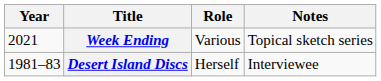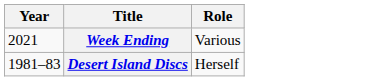 <table class="wikitable plainrowheaders sortable">
 <tr>
 <th scope="col">Year</th>
 <th scope="col">Title</th>
 <th scope="col">Role</th>
-<th scope="col" class="unsortable">Notes</th>
 </tr>
 <tr>
 <td>2021</td>
 <th scope=row><em><a href='#'>Week Ending</a></em></th>
 <td>Various</td>
-<td>Topical sketch series</td>
 </tr>
 <tr>
 <td>1981–83</td>
 <th scope=row><em><a href='#'>Desert Island Discs</a></em></th>
 <td>Herself</td>
-<td>Interviewee</td>
 </tr>
 </table>
